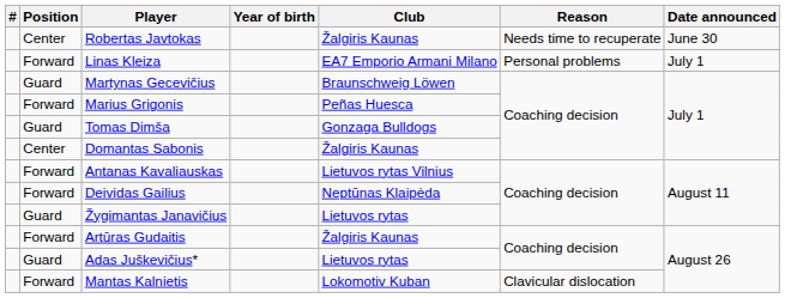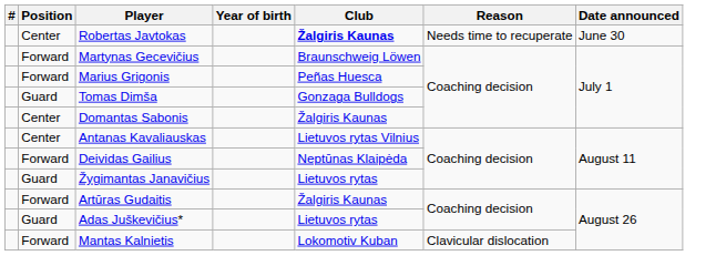 <table class="wikitable" style="font-size:85%">
 <tr>
 <th>#</th>
 <th>Position</th>
 <th>Player</th>
 <th>Year of birth</th>
 <th>Club</th>
 <th>Reason</th>
 <th>Date announced</th>
 </tr>
 <tr>
 <td></td>
 <td>Center</td>
 <td><a href='#'>Robertas Javtokas</a></td>
 <td></td>
-<td> <a href='#'>Žalgiris Kaunas</a></td>
+<td><strong> <a href='#'>Žalgiris Kaunas</a></strong></td>
 <td>Needs time to recuperate</td>
 <td>June 30</td>
 </tr>
 <tr>
 <td></td>
 <td>Forward</td>
-<td><a href='#'>Linas Kleiza</a></td>
-<td></td>
-<td> <a href='#'>EA7 Emporio Armani Milano</a></td>
-<td>Personal problems</td>
-<td>July 1</td>
-</tr>
-<tr>
-<td></td>
-<td>Guard</td>
 <td><a href='#'>Martynas Gecevičius</a></td>
 <td></td>
 <td> <a href='#'>Braunschweig Löwen</a></td>
 <td rowspan="4">Coaching decision</td>
 <td rowspan="4">July 1</td>
 </tr>
 <tr>
 <td></td>
 <td>Forward</td>
 <td><a href='#'>Marius Grigonis</a></td>
 <td></td>
 <td> <a href='#'>Peñas Huesca</a></td>
 </tr>
 <tr>
 <td></td>
 <td>Guard</td>
 <td><a href='#'>Tomas Dimša</a></td>
 <td></td>
 <td> <a href='#'>Gonzaga Bulldogs</a></td>
 </tr>
 <tr>
 <td></td>
 <td>Center</td>
 <td><a href='#'>Domantas Sabonis</a></td>
 <td></td>
 <td> <a href='#'>Žalgiris Kaunas</a></td>
 </tr>
 <tr>
 <td></td>
-<td>Forward</td>
+<td>Center</td>
 <td><a href='#'>Antanas Kavaliauskas</a></td>
 <td></td>
 <td> <a href='#'>Lietuvos rytas Vilnius</a></td>
 <td rowspan="3">Coaching decision</td>
 <td rowspan="3">August 11</td>
 </tr>
 <tr>
 <td></td>
 <td>Forward</td>
 <td><a href='#'>Deividas Gailius</a></td>
 <td></td>
 <td> <a href='#'>Neptūnas Klaipėda</a></td>
 </tr>
 <tr>
 <td></td>
 <td>Guard</td>
 <td><a href='#'>Žygimantas Janavičius</a></td>
 <td></td>
 <td> <a href='#'>Lietuvos rytas</a></td>
 </tr>
 <tr>
 <td></td>
 <td>Forward</td>
 <td><a href='#'>Artūras Gudaitis</a></td>
 <td></td>
 <td> <a href='#'>Žalgiris Kaunas</a></td>
 <td rowspan="2">Coaching decision</td>
 <td rowspan="3">August 26</td>
 </tr>
 <tr>
 <td></td>
 <td>Guard</td>
 <td><a href='#'>Adas Juškevičius</a>*</td>
 <td></td>
 <td> <a href='#'>Lietuvos rytas</a></td>
 </tr>
 <tr>
 <td></td>
 <td>Forward</td>
 <td><a href='#'>Mantas Kalnietis</a></td>
 <td></td>
 <td> <a href='#'>Lokomotiv Kuban</a></td>
 <td>Clavicular dislocation</td>
 </tr>
 </table>
